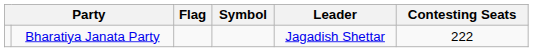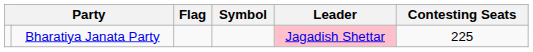 <table class="wikitable " width="50%" style="text-align:center">
 <tr>
 <th colspan="2">Party</th>
 <th>Flag</th>
 <th>Symbol</th>
 <th>Leader</th>
 <th>Contesting Seats</th>
 </tr>
 <tr>
 <td></td>
 <td><a href='#'>Bharatiya Janata Party</a></td>
 <td></td>
 <td></td>
-<td><a href='#'>Jagadish Shettar</a></td>
-<td>222</td>
+<td style="background: pink;"><a href='#'>Jagadish Shettar</a></td>
+<td>225</td>
 </tr>
 </table>
